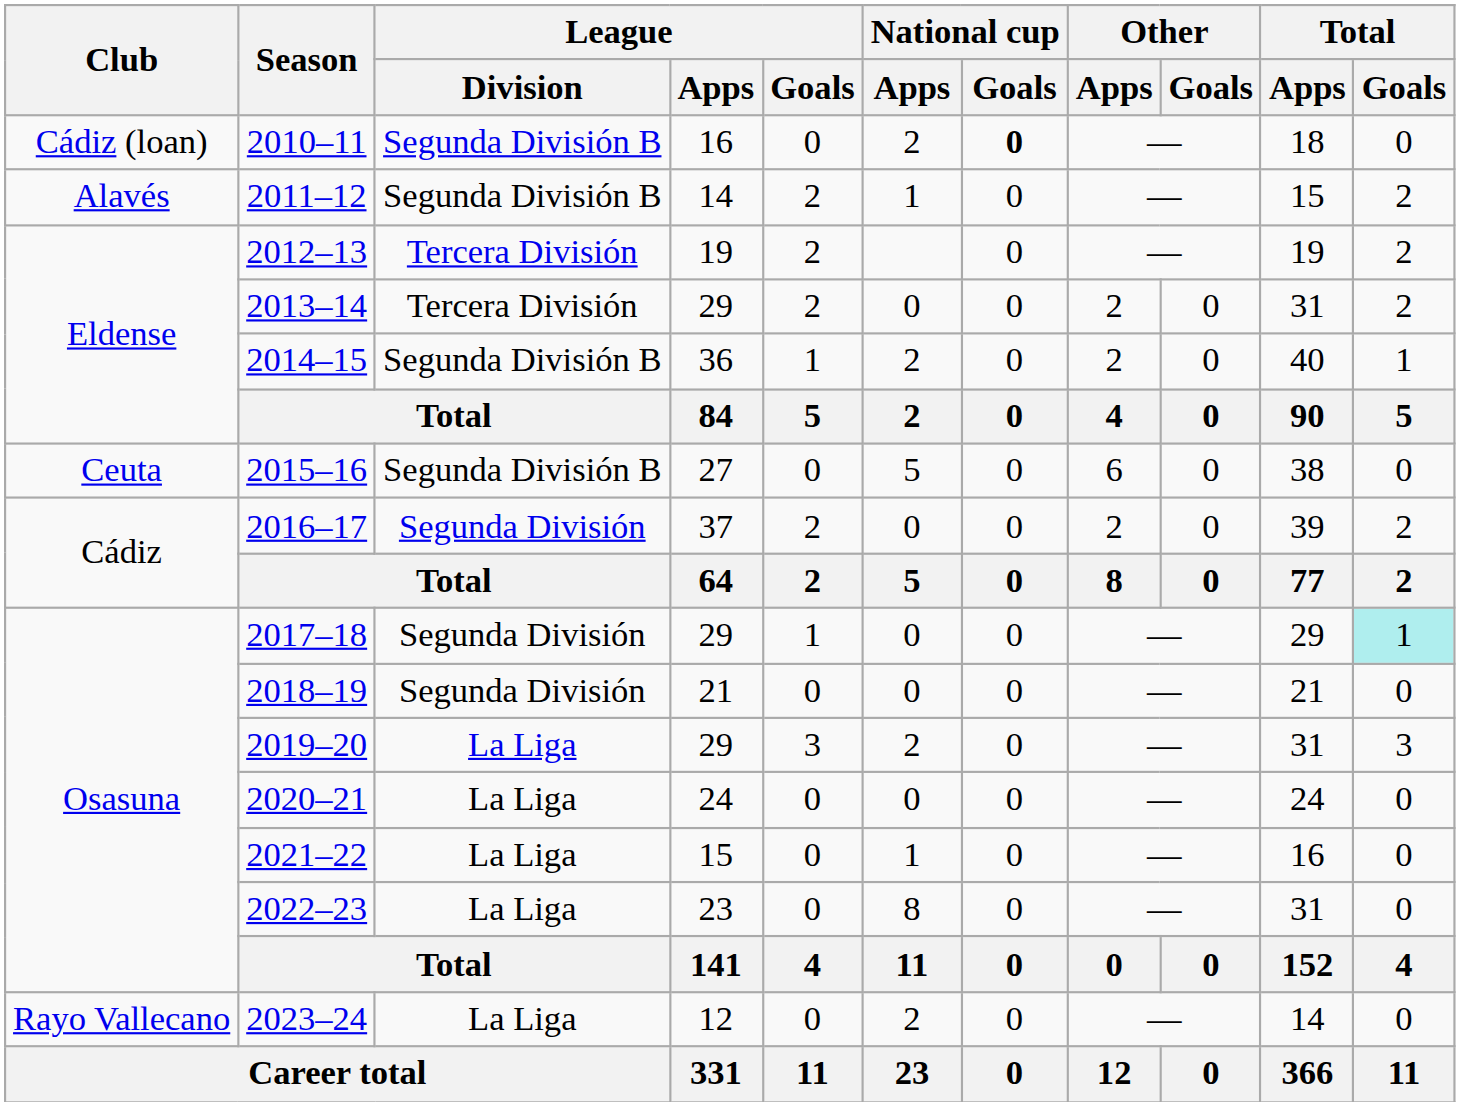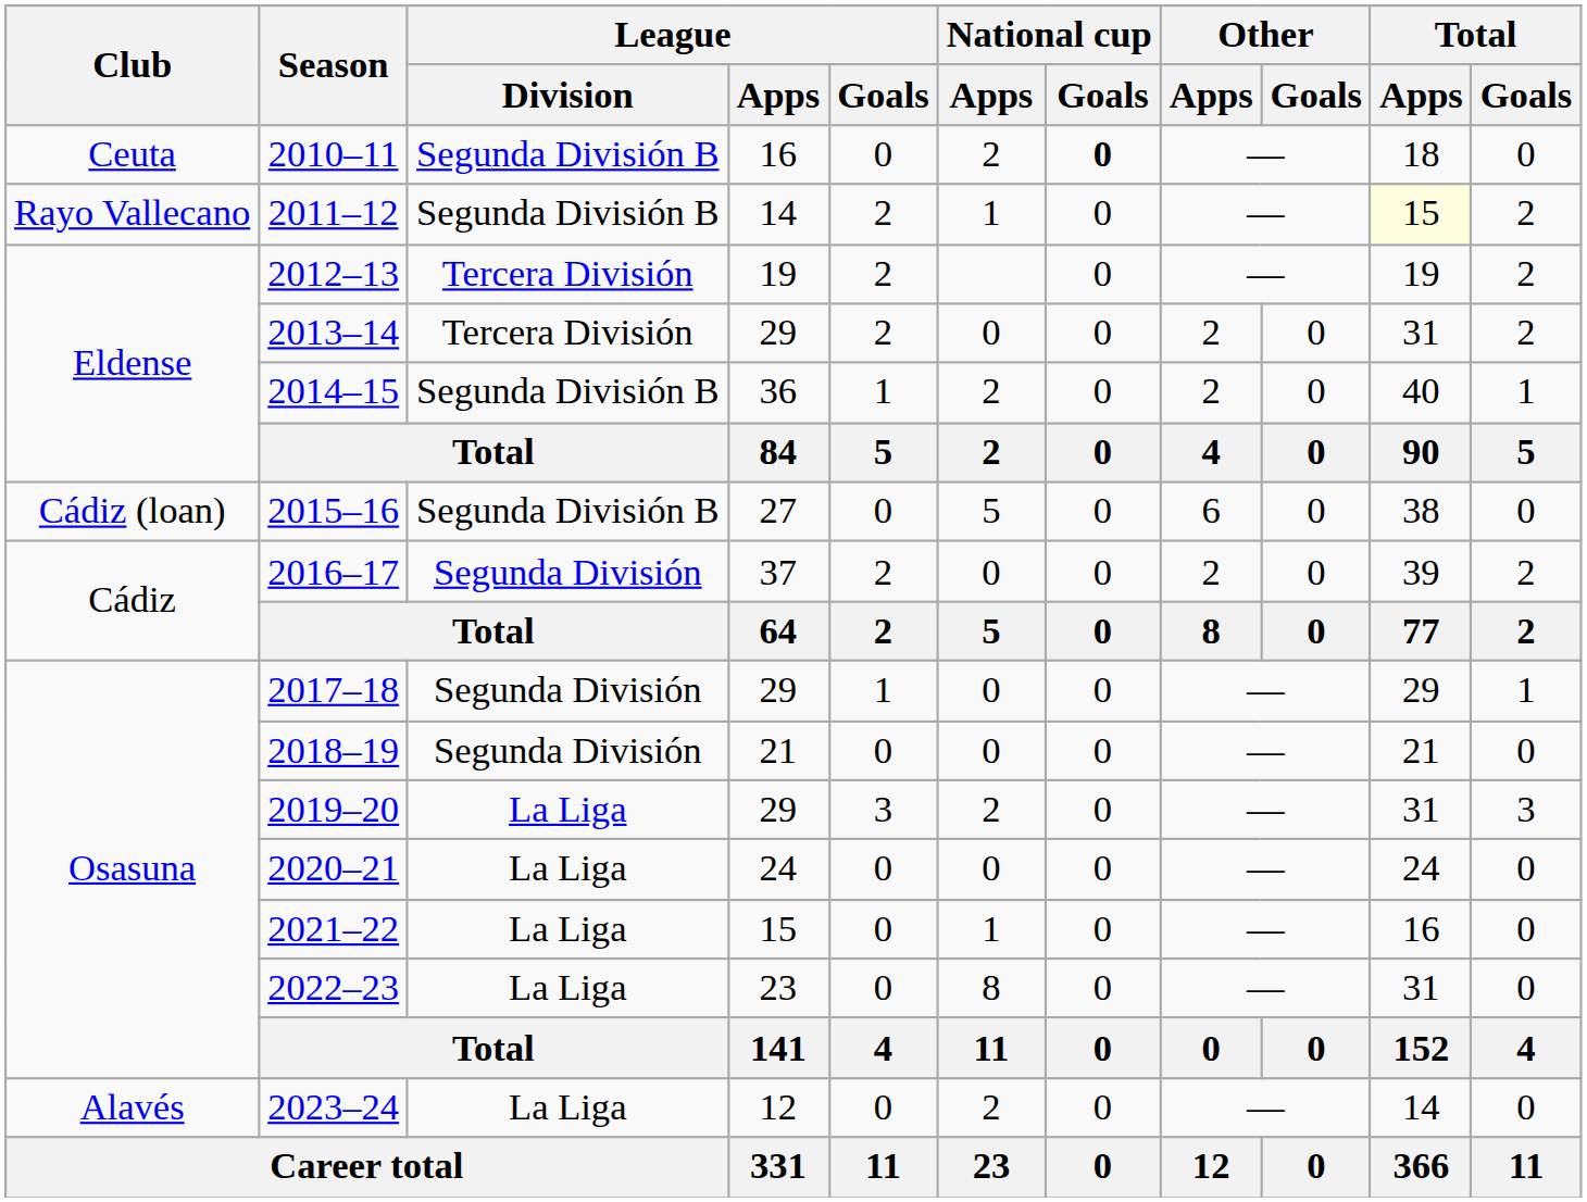 <table class="wikitable" style="text-align:center">
 <tr>
 <th rowspan="2">Club</th>
 <th rowspan="2">Season</th>
 <th colspan="3">League</th>
 <th colspan="2">National cup</th>
 <th colspan="2">Other</th>
 <th colspan="2">Total</th>
 </tr>
 <tr>
 <th>Division</th>
 <th>Apps</th>
 <th>Goals</th>
 <th>Apps</th>
 <th>Goals</th>
 <th>Apps</th>
 <th>Goals</th>
 <th>Apps</th>
 <th>Goals</th>
 </tr>
 <tr>
-<td><a href='#'>Cádiz</a> (loan)</td>
+<td><a href='#'>Ceuta</a></td>
 <td><a href='#'>2010–11</a></td>
 <td><a href='#'>Segunda División B</a></td>
 <td>16</td>
 <td>0</td>
 <td>2</td>
 <td><strong>0</strong></td>
 <td colspan="2">—</td>
 <td>18</td>
 <td>0</td>
 </tr>
 <tr>
-<td><a href='#'>Alavés</a></td>
+<td><a href='#'>Rayo Vallecano</a></td>
 <td><a href='#'>2011–12</a></td>
 <td>Segunda División B</td>
 <td>14</td>
 <td>2</td>
 <td>1</td>
 <td>0</td>
 <td colspan="2">—</td>
-<td>15</td>
+<td style="background: lightyellow;">15</td>
 <td>2</td>
 </tr>
 <tr>
 <td rowspan="4"><a href='#'>Eldense</a></td>
 <td><a href='#'>2012–13</a></td>
 <td><a href='#'>Tercera División</a></td>
 <td>19</td>
 <td>2</td>
 <td></td>
 <td>0</td>
 <td colspan="2">—</td>
 <td>19</td>
 <td>2</td>
 </tr>
 <tr>
 <td><a href='#'>2013–14</a></td>
 <td>Tercera División</td>
 <td>29</td>
 <td>2</td>
 <td>0</td>
 <td>0</td>
 <td>2</td>
 <td>0</td>
 <td>31</td>
 <td>2</td>
 </tr>
 <tr>
 <td><a href='#'>2014–15</a></td>
 <td>Segunda División B</td>
 <td>36</td>
 <td>1</td>
 <td>2</td>
 <td>0</td>
 <td>2</td>
 <td>0</td>
 <td>40</td>
 <td>1</td>
 </tr>
 <tr>
 <th colspan="2">Total</th>
 <th>84</th>
 <th>5</th>
 <th>2</th>
 <th>0</th>
 <th>4</th>
 <th>0</th>
 <th>90</th>
 <th>5</th>
 </tr>
 <tr>
-<td><a href='#'>Ceuta</a></td>
+<td><a href='#'>Cádiz</a> (loan)</td>
 <td><a href='#'>2015–16</a></td>
 <td>Segunda División B</td>
 <td>27</td>
 <td>0</td>
 <td>5</td>
 <td>0</td>
 <td>6</td>
 <td>0</td>
 <td>38</td>
 <td>0</td>
 </tr>
 <tr>
 <td rowspan="2">Cádiz</td>
 <td><a href='#'>2016–17</a></td>
 <td><a href='#'>Segunda División</a></td>
 <td>37</td>
 <td>2</td>
 <td>0</td>
 <td>0</td>
 <td>2</td>
 <td>0</td>
 <td>39</td>
 <td>2</td>
 </tr>
 <tr>
 <th colspan="2">Total</th>
 <th>64</th>
 <th>2</th>
 <th>5</th>
 <th>0</th>
 <th>8</th>
 <th>0</th>
 <th>77</th>
 <th>2</th>
 </tr>
 <tr>
 <td rowspan="7"><a href='#'>Osasuna</a></td>
 <td><a href='#'>2017–18</a></td>
 <td>Segunda División</td>
 <td>29</td>
 <td>1</td>
 <td>0</td>
 <td>0</td>
 <td colspan="2">—</td>
 <td>29</td>
-<td style="background: paleturquoise;">1</td>
+<td>1</td>
 </tr>
 <tr>
 <td><a href='#'>2018–19</a></td>
 <td>Segunda División</td>
 <td>21</td>
 <td>0</td>
 <td>0</td>
 <td>0</td>
 <td colspan="2">—</td>
 <td>21</td>
 <td>0</td>
 </tr>
 <tr>
 <td><a href='#'>2019–20</a></td>
 <td><a href='#'>La Liga</a></td>
 <td>29</td>
 <td>3</td>
 <td>2</td>
 <td>0</td>
 <td colspan="2">—</td>
 <td>31</td>
 <td>3</td>
 </tr>
 <tr>
 <td><a href='#'>2020–21</a></td>
 <td>La Liga</td>
 <td>24</td>
 <td>0</td>
 <td>0</td>
 <td>0</td>
 <td colspan="2">—</td>
 <td>24</td>
 <td>0</td>
 </tr>
 <tr>
 <td><a href='#'>2021–22</a></td>
 <td>La Liga</td>
 <td>15</td>
 <td>0</td>
 <td>1</td>
 <td>0</td>
 <td colspan="2">—</td>
 <td>16</td>
 <td>0</td>
 </tr>
 <tr>
 <td><a href='#'>2022–23</a></td>
 <td>La Liga</td>
 <td>23</td>
 <td>0</td>
 <td>8</td>
 <td>0</td>
 <td colspan="2">—</td>
 <td>31</td>
 <td>0</td>
 </tr>
 <tr>
 <th colspan="2">Total</th>
 <th>141</th>
 <th>4</th>
 <th>11</th>
 <th>0</th>
 <th>0</th>
 <th>0</th>
 <th>152</th>
 <th>4</th>
 </tr>
 <tr>
-<td><a href='#'>Rayo Vallecano</a></td>
+<td><a href='#'>Alavés</a></td>
 <td><a href='#'>2023–24</a></td>
 <td>La Liga</td>
 <td>12</td>
 <td>0</td>
 <td>2</td>
 <td>0</td>
 <td colspan="2">—</td>
 <td>14</td>
 <td>0</td>
 </tr>
 <tr>
 <th colspan="3">Career total</th>
 <th>331</th>
 <th>11</th>
 <th>23</th>
 <th>0</th>
 <th>12</th>
 <th>0</th>
 <th>366</th>
 <th>11</th>
 </tr>
 </table>
